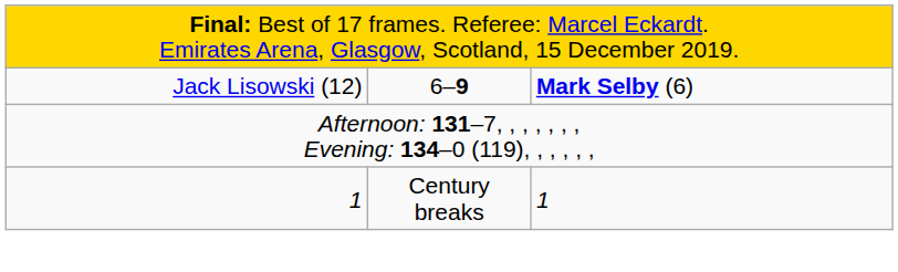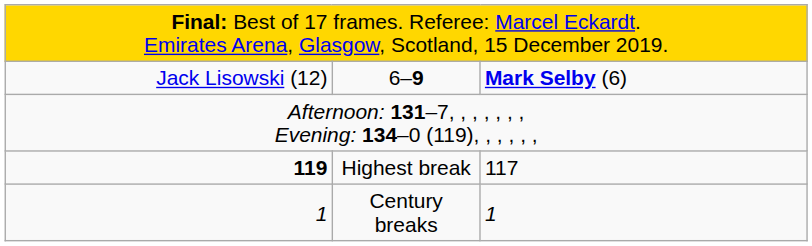 <table class="wikitable" style="font-size: 95%; margin: 1em auto 1em auto;">
 <tr>
 <td colspan="3"  style="text-align:center; background:gold;"><strong>Final:</strong> Best of 17 frames. Referee: <a href='#'>Marcel Eckardt</a>.<br><a href='#'>Emirates Arena</a>, <a href='#'>Glasgow</a>, Scotland, 15 December 2019.</td>
 </tr>
 <tr>
 <td style="width:230px; text-align:right;"><a href='#'>Jack Lisowski</a> (12)<br></td>
 <td style="width:100px; text-align:center;">6–<strong>9</strong></td>
 <td style="width:230px;"><strong><a href='#'>Mark Selby</a></strong> (6)<br></td>
 </tr>
 <tr>
 <td colspan="3"  style="text-align:center; font-size:100%;"><em>Afternoon:</em> <strong>131</strong>–7, , , , , , ,  <br><em>Evening:</em> <strong>134</strong>–0 (119), , , , , , </td>
 </tr>
 <tr>
+<td style="text-align:right;"><strong>119</strong></td>
+<td style="text-align:center;">Highest break</td>
+<td>117</td>
+</tr>
+<tr>
 <td style="text-align:right;"><em>1</em></td>
 <td style="text-align:center;">Century breaks</td>
 <td><em>1</em></td>
 </tr>
 </table>
